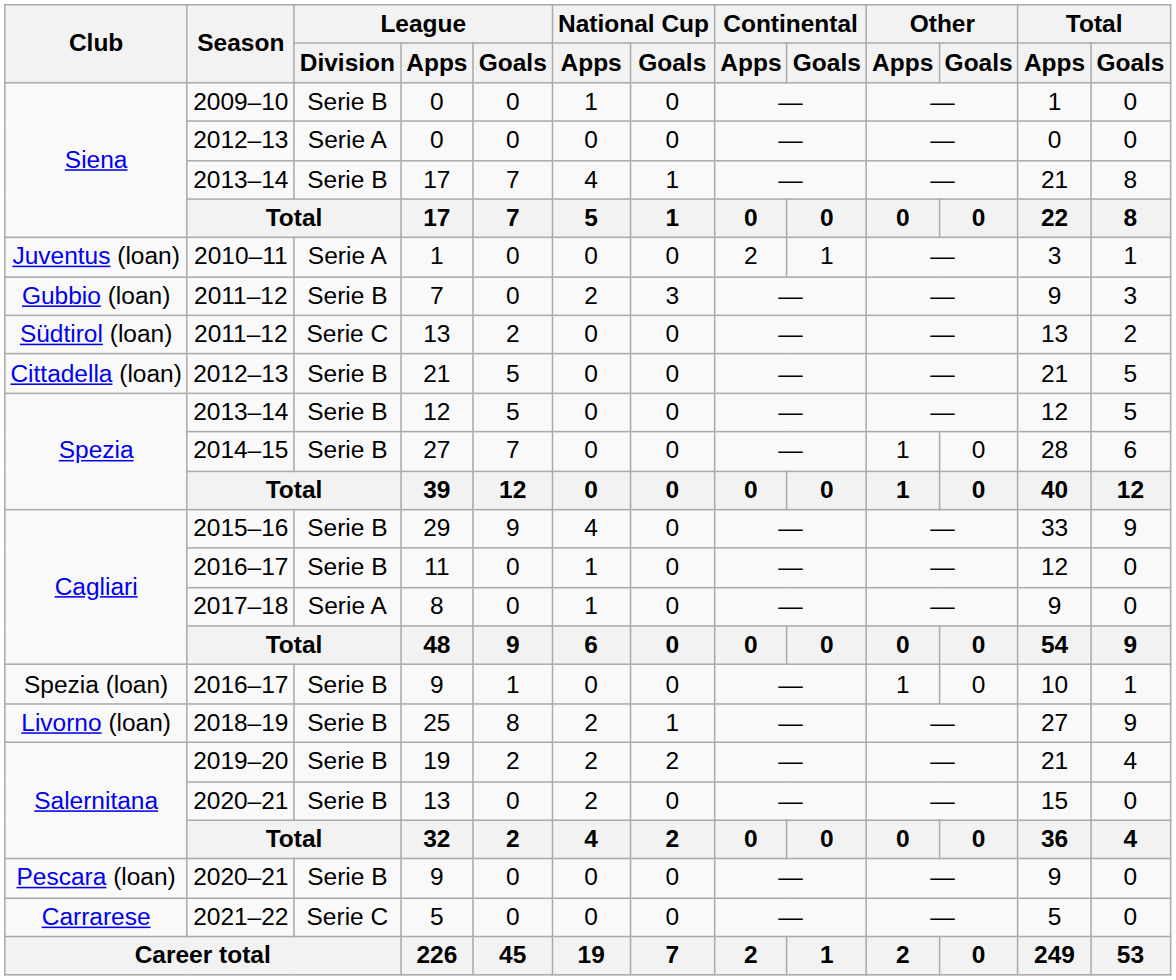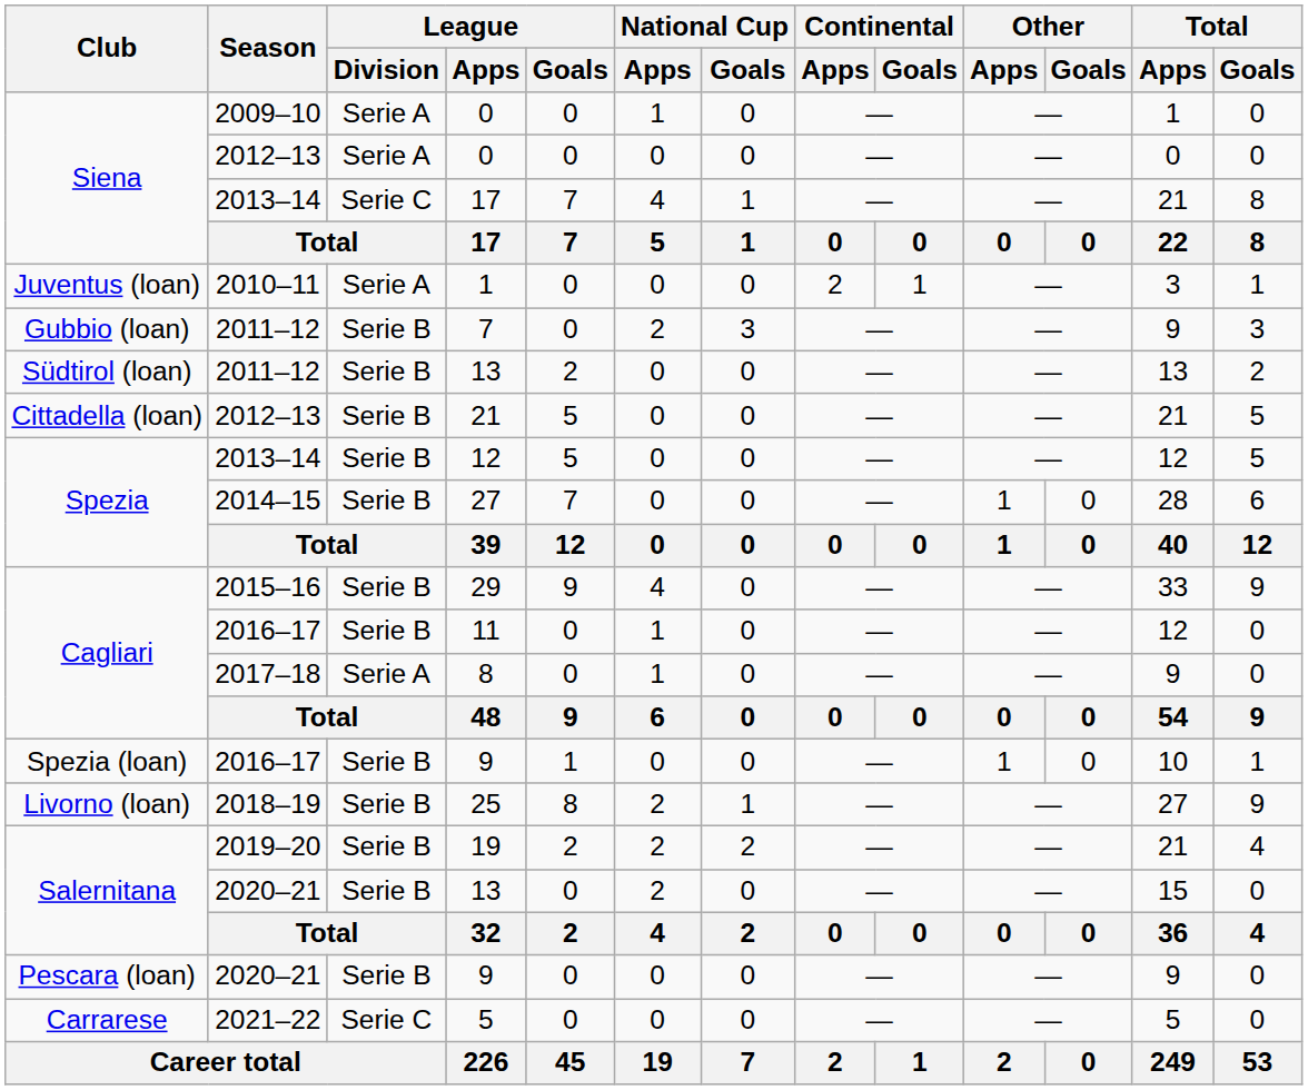 <table class="wikitable" style="text-align:center">
 <tr>
 <th rowspan="2">Club</th>
 <th rowspan="2">Season</th>
 <th colspan="3">League</th>
 <th colspan="2">National Cup</th>
 <th colspan="2">Continental</th>
 <th colspan="2">Other</th>
 <th colspan="2">Total</th>
 </tr>
 <tr>
 <th>Division</th>
 <th>Apps</th>
 <th>Goals</th>
 <th>Apps</th>
 <th>Goals</th>
 <th>Apps</th>
 <th>Goals</th>
 <th>Apps</th>
 <th>Goals</th>
 <th>Apps</th>
 <th>Goals</th>
 </tr>
 <tr>
 <td rowspan="4"><a href='#'>Siena</a></td>
 <td>2009–10</td>
-<td>Serie B</td>
+<td>Serie A</td>
 <td>0</td>
 <td>0</td>
 <td>1</td>
 <td>0</td>
 <td colspan="2">—</td>
 <td colspan="2">—</td>
 <td>1</td>
 <td>0</td>
 </tr>
 <tr>
 <td>2012–13</td>
 <td>Serie A</td>
 <td>0</td>
 <td>0</td>
 <td>0</td>
 <td>0</td>
 <td colspan="2">—</td>
 <td colspan="2">—</td>
 <td>0</td>
 <td>0</td>
 </tr>
 <tr>
 <td>2013–14</td>
-<td>Serie B</td>
+<td>Serie C</td>
 <td>17</td>
 <td>7</td>
 <td>4</td>
 <td>1</td>
 <td colspan="2">—</td>
 <td colspan="2">—</td>
 <td>21</td>
 <td>8</td>
 </tr>
 <tr>
 <th colspan="2">Total</th>
 <th>17</th>
 <th>7</th>
 <th>5</th>
 <th>1</th>
 <th>0</th>
 <th>0</th>
 <th>0</th>
 <th>0</th>
 <th>22</th>
 <th>8</th>
 </tr>
 <tr>
 <td><a href='#'>Juventus</a> (loan)</td>
 <td>2010–11</td>
 <td>Serie A</td>
 <td>1</td>
 <td>0</td>
 <td>0</td>
 <td>0</td>
 <td>2</td>
 <td>1</td>
 <td colspan="2">—</td>
 <td>3</td>
 <td>1</td>
 </tr>
 <tr>
 <td><a href='#'>Gubbio</a> (loan)</td>
 <td>2011–12</td>
 <td>Serie B</td>
 <td>7</td>
 <td>0</td>
 <td>2</td>
 <td>3</td>
 <td colspan="2">—</td>
 <td colspan="2">—</td>
 <td>9</td>
 <td>3</td>
 </tr>
 <tr>
 <td><a href='#'>Südtirol</a> (loan)</td>
 <td>2011–12</td>
-<td>Serie C</td>
+<td>Serie B</td>
 <td>13</td>
 <td>2</td>
 <td>0</td>
 <td>0</td>
 <td colspan="2">—</td>
 <td colspan="2">—</td>
 <td>13</td>
 <td>2</td>
 </tr>
 <tr>
 <td><a href='#'>Cittadella</a> (loan)</td>
 <td>2012–13</td>
 <td>Serie B</td>
 <td>21</td>
 <td>5</td>
 <td>0</td>
 <td>0</td>
 <td colspan="2">—</td>
 <td colspan="2">—</td>
 <td>21</td>
 <td>5</td>
 </tr>
 <tr>
 <td rowspan="3"><a href='#'>Spezia</a></td>
 <td>2013–14</td>
 <td>Serie B</td>
 <td>12</td>
 <td>5</td>
 <td>0</td>
 <td>0</td>
 <td colspan="2">—</td>
 <td colspan="2">—</td>
 <td>12</td>
 <td>5</td>
 </tr>
 <tr>
 <td>2014–15</td>
 <td>Serie B</td>
 <td>27</td>
 <td>7</td>
 <td>0</td>
 <td>0</td>
 <td colspan="2">—</td>
 <td>1</td>
 <td>0</td>
 <td>28</td>
 <td>6</td>
 </tr>
 <tr>
 <th colspan="2">Total</th>
 <th>39</th>
 <th>12</th>
 <th>0</th>
 <th>0</th>
 <th>0</th>
 <th>0</th>
 <th>1</th>
 <th>0</th>
 <th>40</th>
 <th>12</th>
 </tr>
 <tr>
 <td rowspan="4"><a href='#'>Cagliari</a></td>
 <td>2015–16</td>
 <td>Serie B</td>
 <td>29</td>
 <td>9</td>
 <td>4</td>
 <td>0</td>
 <td colspan="2">—</td>
 <td colspan="2">—</td>
 <td>33</td>
 <td>9</td>
 </tr>
 <tr>
 <td>2016–17</td>
 <td>Serie B</td>
 <td>11</td>
 <td>0</td>
 <td>1</td>
 <td>0</td>
 <td colspan="2">—</td>
 <td colspan="2">—</td>
 <td>12</td>
 <td>0</td>
 </tr>
 <tr>
 <td>2017–18</td>
 <td>Serie A</td>
 <td>8</td>
 <td>0</td>
 <td>1</td>
 <td>0</td>
 <td colspan="2">—</td>
 <td colspan="2">—</td>
 <td>9</td>
 <td>0</td>
 </tr>
 <tr>
 <th colspan="2">Total</th>
 <th>48</th>
 <th>9</th>
 <th>6</th>
 <th>0</th>
 <th>0</th>
 <th>0</th>
 <th>0</th>
 <th>0</th>
 <th>54</th>
 <th>9</th>
 </tr>
 <tr>
 <td>Spezia (loan)</td>
 <td>2016–17</td>
 <td>Serie B</td>
 <td>9</td>
 <td>1</td>
 <td>0</td>
 <td>0</td>
 <td colspan="2">—</td>
 <td>1</td>
 <td>0</td>
 <td>10</td>
 <td>1</td>
 </tr>
 <tr>
 <td><a href='#'>Livorno</a> (loan)</td>
 <td>2018–19</td>
 <td>Serie B</td>
 <td>25</td>
 <td>8</td>
 <td>2</td>
 <td>1</td>
 <td colspan="2">—</td>
 <td colspan="2">—</td>
 <td>27</td>
 <td>9</td>
 </tr>
 <tr>
 <td rowspan="3"><a href='#'>Salernitana</a></td>
 <td>2019–20</td>
 <td>Serie B</td>
 <td>19</td>
 <td>2</td>
 <td>2</td>
 <td>2</td>
 <td colspan="2">—</td>
 <td colspan="2">—</td>
 <td>21</td>
 <td>4</td>
 </tr>
 <tr>
 <td>2020–21</td>
 <td>Serie B</td>
 <td>13</td>
 <td>0</td>
 <td>2</td>
 <td>0</td>
 <td colspan="2">—</td>
 <td colspan="2">—</td>
 <td>15</td>
 <td>0</td>
 </tr>
 <tr>
 <th colspan="2">Total</th>
 <th>32</th>
 <th>2</th>
 <th>4</th>
 <th>2</th>
 <th>0</th>
 <th>0</th>
 <th>0</th>
 <th>0</th>
 <th>36</th>
 <th>4</th>
 </tr>
 <tr>
 <td><a href='#'>Pescara</a> (loan)</td>
 <td>2020–21</td>
 <td>Serie B</td>
 <td>9</td>
 <td>0</td>
 <td>0</td>
 <td>0</td>
 <td colspan="2">—</td>
 <td colspan="2">—</td>
 <td>9</td>
 <td>0</td>
 </tr>
 <tr>
 <td><a href='#'>Carrarese</a></td>
 <td>2021–22</td>
 <td>Serie C</td>
 <td>5</td>
 <td>0</td>
 <td>0</td>
 <td>0</td>
 <td colspan="2">—</td>
 <td colspan="2">—</td>
 <td>5</td>
 <td>0</td>
 </tr>
 <tr>
 <th colspan="3">Career total</th>
 <th>226</th>
 <th>45</th>
 <th>19</th>
 <th>7</th>
 <th>2</th>
 <th>1</th>
 <th>2</th>
 <th>0</th>
 <th>249</th>
 <th>53</th>
 </tr>
 </table>
